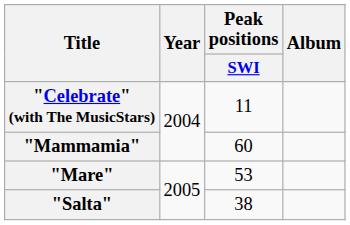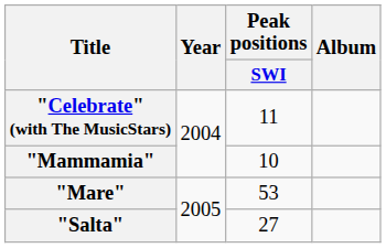 <table class="wikitable plainrowheaders" style="text-align:center">
 <tr>
 <th scope="col" rowspan="2">Title</th>
 <th scope="col" rowspan="2">Year</th>
 <th scope="col" colspan="1">Peak positions</th>
 <th scope="col" rowspan="2">Album</th>
 </tr>
 <tr>
 <th scope="col" style="width:3em;font-size:90%;"><a href='#'>SWI</a><br></th>
 </tr>
 <tr>
 <th scope="row">"<a href='#'>Celebrate</a>" <br><small>(with The MusicStars)</small></th>
 <td rowspan=2>2004</td>
 <td>11</td>
 <td></td>
 </tr>
 <tr>
 <th scope="row">"Mammamia"</th>
-<td>60</td>
+<td>10</td>
 <td></td>
 </tr>
 <tr>
 <th scope="row">"Mare"</th>
 <td rowspan=2>2005</td>
 <td>53</td>
 <td></td>
 </tr>
 <tr>
 <th scope="row">"Salta"</th>
-<td>38</td>
+<td>27</td>
 <td></td>
 </tr>
 </table>
